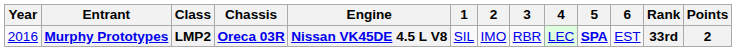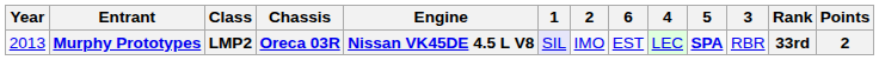 <table class="wikitable" style="text-align:center; font-size:85%">
 <tr>
 <th>Year</th>
 <th>Entrant</th>
 <th>Class</th>
 <th>Chassis</th>
 <th>Engine</th>
 <th>1</th>
 <th>2</th>
-<th>3</th>
+<th>6</th>
 <th>4</th>
 <th>5</th>
-<th>6</th>
+<th>3</th>
 <th>Rank</th>
 <th>Points</th>
 </tr>
 <tr>
-<td><a href='#'>2016</a></td>
+<td><a href='#'>2013</a></td>
 <th nowrap><a href='#'>Murphy Prototypes</a></th>
 <th>LMP2</th>
 <th nowrap><a href='#'>Oreca 03R</a></th>
 <th nowrap><a href='#'>Nissan VK45DE</a> 4.5 L V8</th>
-<td><a href='#'>SIL</a></td>
+<td style="background: lavender;"><a href='#'>SIL</a></td>
 <td><a href='#'>IMO</a></td>
-<td><a href='#'>RBR</a></td>
+<td><a href='#'>EST</a></td>
 <td style="background:#DFFFDF;"><a href='#'>LEC</a><br></td>
 <td><strong><a href='#'>SPA</a></strong></td>
-<td><a href='#'>EST</a></td>
+<td><a href='#'>RBR</a></td>
 <th>33rd</th>
 <th>2</th>
 </tr>
 </table>
